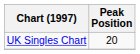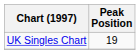 <table class="wikitable">
 <tr>
 <th align="left">Chart (1997)</th>
 <th align="left">Peak<br>Position</th>
 </tr>
 <tr>
 <td align="left"><a href='#'>UK Singles Chart</a></td>
-<td align="center">20</td>
+<td align="center">19</td>
 </tr>
 <tr>
 </tr>
 </table>
